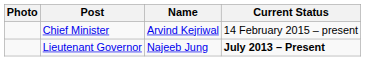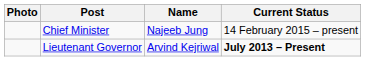 <table class=wikitable>
 <tr>
 <th>Photo</th>
 <th>Post</th>
 <th>Name</th>
 <th>Current Status</th>
 </tr>
 <tr>
 <td></td>
 <td> <a href='#'>Chief Minister</a></td>
-<td><a href='#'>Arvind Kejriwal</a></td>
+<td><a href='#'>Najeeb Jung</a></td>
 <td>14 February 2015 – present</td>
 </tr>
 <tr>
 <td></td>
 <td> <a href='#'>Lieutenant Governor</a></td>
-<td><a href='#'>Najeeb Jung</a></td>
+<td><a href='#'>Arvind Kejriwal</a></td>
 <td><strong>July 2013 – Present</strong></td>
 </tr>
 </table>
